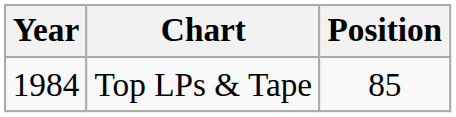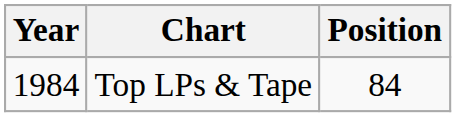 <table class="wikitable">
 <tr>
 <th>Year</th>
 <th>Chart</th>
 <th>Position</th>
 </tr>
 <tr>
 <td>1984</td>
 <td>Top LPs & Tape</td>
-<td align="center">85</td>
+<td align="center">84</td>
 </tr>
 </table>
